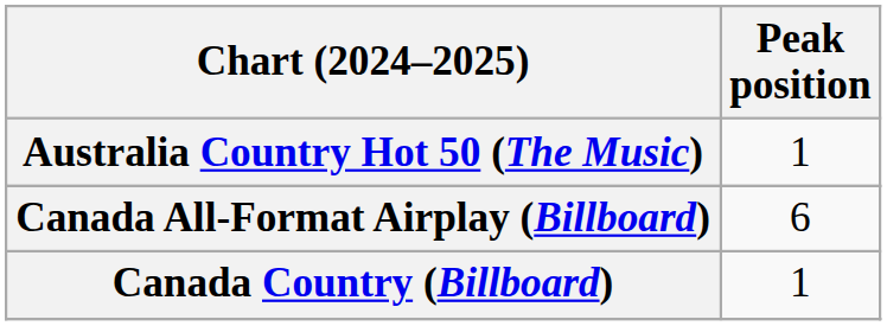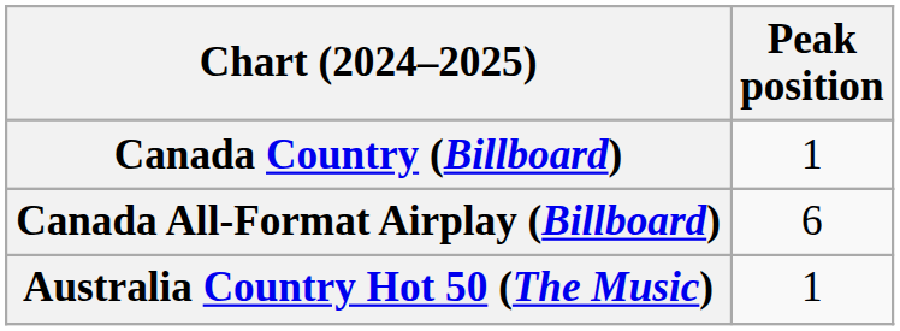 <table class="wikitable sortable plainrowheaders" style="text-align:center">
 <tr>
 <th scope="col">Chart (2024–2025)</th>
 <th scope="col">Peak<br>position</th>
 </tr>
 <tr>
-<th scope="row">Australia <a href='#'>Country Hot 50</a> (<em><a href='#'>The Music</a></em>)</th>
+<th scope="row">Canada <a href='#'>Country</a> (<em><a href='#'>Billboard</a></em>)</th>
 <td>1</td>
 </tr>
 <tr>
 </tr>
 <tr>
 <th scope="row">Canada All-Format Airplay (<em><a href='#'>Billboard</a></em>)</th>
 <td>6</td>
 </tr>
 <tr>
-<th scope="row">Canada <a href='#'>Country</a> (<em><a href='#'>Billboard</a></em>)</th>
+<th scope="row">Australia <a href='#'>Country Hot 50</a> (<em><a href='#'>The Music</a></em>)</th>
 <td>1</td>
 </tr>
 <tr>
 </tr>
 <tr>
 </tr>
 <tr>
 </tr>
 </table>
